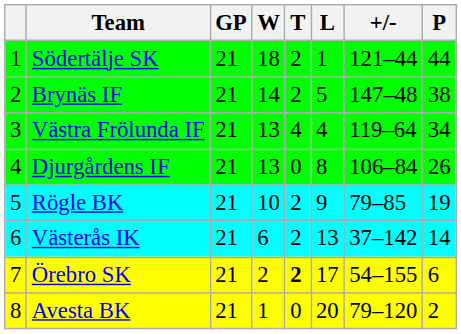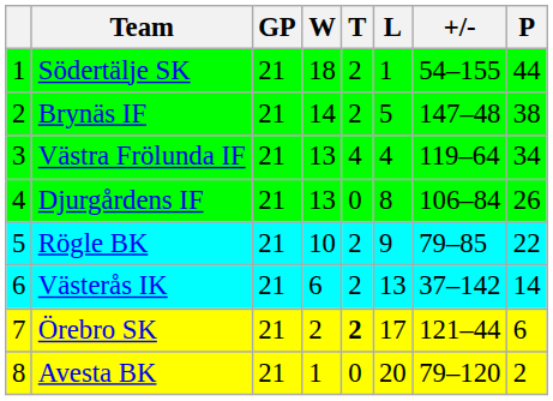 <table class="wikitable">
 <tr>
 <th></th>
 <th>Team</th>
 <th>GP</th>
 <th>W</th>
 <th>T</th>
 <th>L</th>
 <th>+/-</th>
 <th>P</th>
 </tr>
 <tr style="background:#00FF00">
 <td>1</td>
 <td><a href='#'>Södertälje SK</a></td>
 <td>21</td>
 <td>18</td>
 <td>2</td>
 <td>1</td>
-<td>121–44</td>
+<td>54–155</td>
 <td>44</td>
 </tr>
 <tr style="background:#00FF00">
 <td>2</td>
 <td><a href='#'>Brynäs IF</a></td>
 <td>21</td>
 <td>14</td>
 <td>2</td>
 <td>5</td>
 <td>147–48</td>
 <td>38</td>
 </tr>
 <tr style="background:#00FF00">
 <td>3</td>
 <td><a href='#'>Västra Frölunda IF</a></td>
 <td>21</td>
 <td>13</td>
 <td>4</td>
 <td>4</td>
 <td>119–64</td>
 <td>34</td>
 </tr>
 <tr style="background:#00FF00">
 <td>4</td>
 <td><a href='#'>Djurgårdens IF</a></td>
 <td>21</td>
 <td>13</td>
 <td>0</td>
 <td>8</td>
 <td>106–84</td>
 <td>26</td>
 </tr>
 <tr style="background:#00FFFF">
 <td>5</td>
 <td><a href='#'>Rögle BK</a></td>
 <td>21</td>
 <td>10</td>
 <td>2</td>
 <td>9</td>
 <td>79–85</td>
-<td>19</td>
+<td>22</td>
 </tr>
 <tr style="background:#00FFFF">
 <td>6</td>
 <td><a href='#'>Västerås IK</a></td>
 <td>21</td>
 <td>6</td>
 <td>2</td>
 <td>13</td>
 <td>37–142</td>
 <td>14</td>
 </tr>
 <tr style="background:#FFFF00">
 <td>7</td>
 <td><a href='#'>Örebro SK</a></td>
 <td>21</td>
 <td>2</td>
 <td><strong>2</strong></td>
 <td>17</td>
-<td>54–155</td>
+<td>121–44</td>
 <td>6</td>
 </tr>
 <tr style="background:#FFFF00">
 <td>8</td>
 <td><a href='#'>Avesta BK</a></td>
 <td>21</td>
 <td>1</td>
 <td>0</td>
 <td>20</td>
 <td>79–120</td>
 <td>2</td>
 </tr>
 </table>
